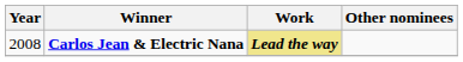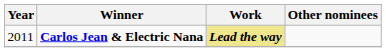 <table class="wikitable">
 <tr>
 <th>Year</th>
 <th>Winner</th>
 <th>Work</th>
 <th>Other nominees</th>
 </tr>
 <tr>
-<td>2008</td>
+<td>2011</td>
 <td><strong><a href='#'>Carlos Jean</a> & Electric Nana</strong></td>
 <td style="background: khaki;"><strong><em>Lead the way</em></strong></td>
 <td></td>
 </tr>
 <tr>
 </tr>
 </table>
